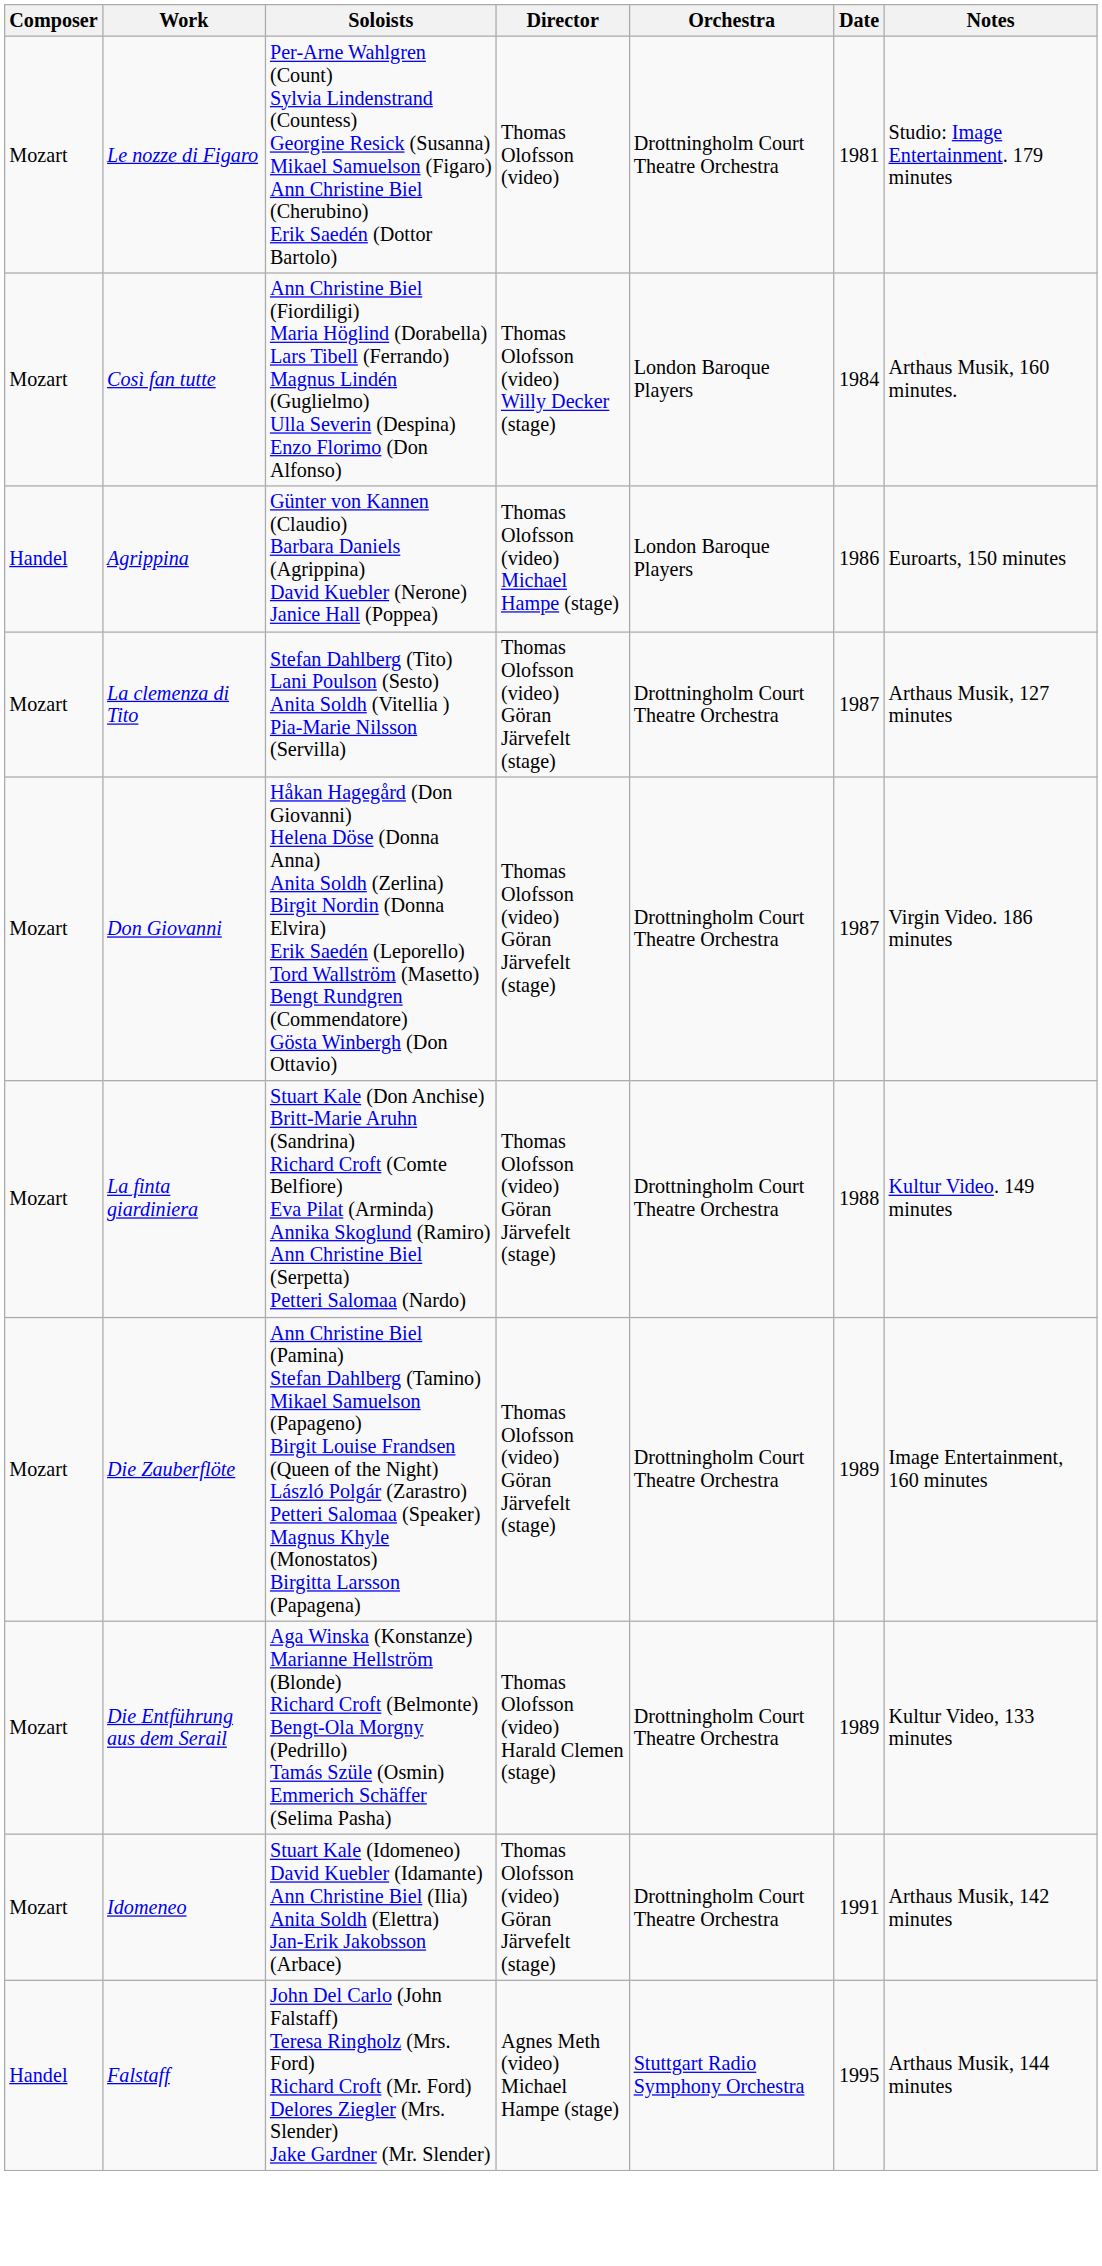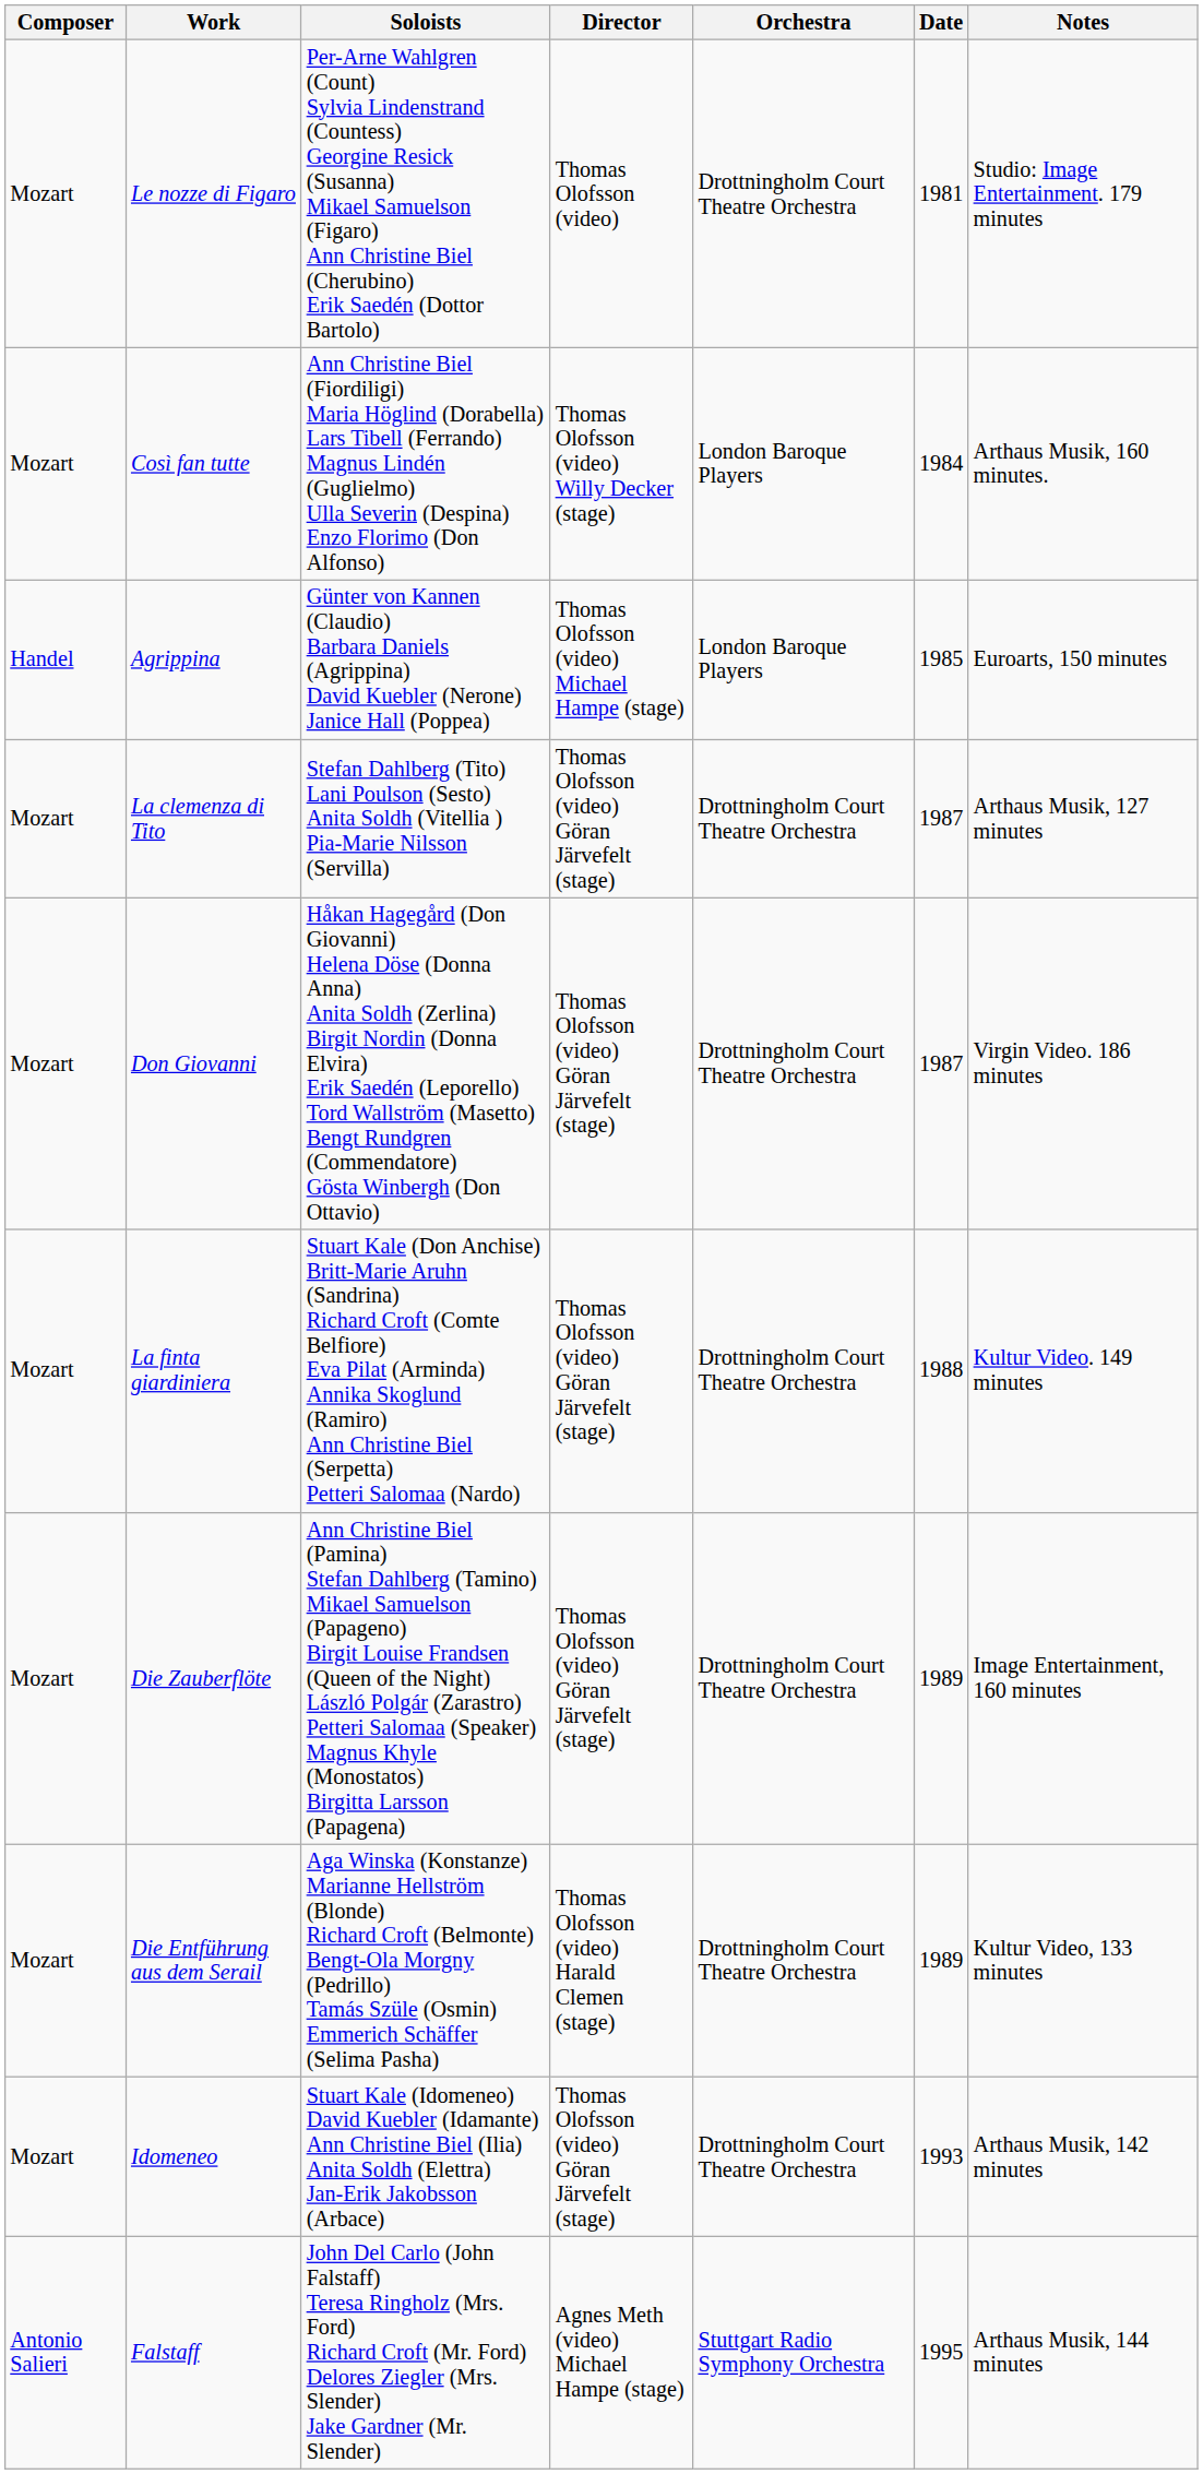 <table class="wikitable sortable">
 <tr>
 <th>Composer</th>
 <th>Work</th>
 <th>Soloists</th>
 <th>Director</th>
 <th>Orchestra</th>
 <th>Date</th>
 <th>Notes</th>
 </tr>
 <tr>
 <td>Mozart</td>
 <td><em><a href='#'>Le nozze di Figaro</a></em></td>
 <td><a href='#'>Per-Arne Wahlgren</a> (Count)<br><a href='#'>Sylvia Lindenstrand</a> (Countess)<br><a href='#'>Georgine Resick</a> (Susanna)<br><a href='#'>Mikael Samuelson</a> (Figaro)<br><a href='#'>Ann Christine Biel</a> (Cherubino)<br><a href='#'>Erik Saedén</a> (Dottor Bartolo)</td>
 <td>Thomas Olofsson (video)<br></td>
 <td>Drottningholm Court Theatre Orchestra</td>
 <td>1981</td>
 <td>Studio: <a href='#'>Image Entertainment</a>. 179 minutes</td>
 </tr>
 <tr>
 <td>Mozart</td>
 <td><em><a href='#'>Così fan tutte</a></em></td>
 <td><a href='#'>Ann Christine Biel</a> (Fiordiligi)<br><a href='#'>Maria Höglind</a> (Dorabella)<br><a href='#'>Lars Tibell</a> (Ferrando)<br><a href='#'>Magnus Lindén</a> (Guglielmo)<br><a href='#'>Ulla Severin</a> (Despina)<br><a href='#'>Enzo Florimo</a> (Don Alfonso)</td>
 <td>Thomas Olofsson (video)<br><a href='#'>Willy Decker</a> (stage)</td>
 <td>London Baroque Players</td>
 <td>1984</td>
 <td>Arthaus Musik, 160 minutes.</td>
 </tr>
 <tr>
 <td><a href='#'>Handel</a></td>
 <td><em><a href='#'>Agrippina</a></em></td>
 <td><a href='#'>Günter von Kannen</a> (Claudio)<br><a href='#'>Barbara Daniels</a> (Agrippina)<br><a href='#'>David Kuebler</a> (Nerone)<br><a href='#'>Janice Hall</a> (Poppea)</td>
 <td>Thomas Olofsson (video)<br><a href='#'>Michael Hampe</a> (stage)</td>
 <td>London Baroque Players</td>
-<td>1986</td>
+<td>1985</td>
 <td>Euroarts, 150 minutes</td>
 </tr>
 <tr>
 <td>Mozart</td>
 <td><em><a href='#'>La clemenza di Tito</a></em></td>
 <td><a href='#'>Stefan Dahlberg</a> (Tito)<br><a href='#'>Lani Poulson</a> (Sesto)<br><a href='#'>Anita Soldh</a> (Vitellia )<br><a href='#'>Pia-Marie Nilsson</a> (Servilla)</td>
 <td>Thomas Olofsson (video)<br>Göran Järvefelt (stage)</td>
 <td>Drottningholm Court Theatre Orchestra</td>
 <td>1987</td>
 <td>Arthaus Musik, 127 minutes</td>
 </tr>
 <tr>
 <td>Mozart</td>
 <td><em><a href='#'>Don Giovanni</a></em></td>
 <td><a href='#'>Håkan Hagegård</a> (Don Giovanni)<br><a href='#'>Helena Döse</a> (Donna Anna)<br><a href='#'>Anita Soldh</a> (Zerlina)<br><a href='#'>Birgit Nordin</a> (Donna Elvira)<br><a href='#'>Erik Saedén</a> (Leporello)<br><a href='#'>Tord Wallström</a> (Masetto)<br><a href='#'>Bengt Rundgren</a> (Commendatore)<br><a href='#'>Gösta Winbergh</a> (Don Ottavio)</td>
 <td>Thomas Olofsson (video)<br>Göran Järvefelt (stage)</td>
 <td>Drottningholm Court Theatre Orchestra</td>
 <td>1987</td>
 <td>Virgin Video. 186 minutes</td>
 </tr>
 <tr>
 <td>Mozart</td>
 <td><em><a href='#'>La finta giardiniera</a></em></td>
 <td><a href='#'>Stuart Kale</a> (Don Anchise)<br><a href='#'>Britt-Marie Aruhn</a> (Sandrina)<br><a href='#'>Richard Croft</a> (Comte Belfiore)<br><a href='#'>Eva Pilat</a> (Arminda)<br><a href='#'>Annika Skoglund</a> (Ramiro)<br><a href='#'>Ann Christine Biel</a> (Serpetta)<br><a href='#'>Petteri Salomaa</a> (Nardo)</td>
 <td>Thomas Olofsson (video)<br>Göran Järvefelt (stage)</td>
 <td>Drottningholm Court Theatre Orchestra</td>
 <td>1988</td>
 <td><a href='#'>Kultur Video</a>. 149 minutes</td>
 </tr>
 <tr>
 <td>Mozart</td>
 <td><em><a href='#'>Die Zauberflöte</a></em></td>
 <td><a href='#'>Ann Christine Biel</a> (Pamina)<br><a href='#'>Stefan Dahlberg</a> (Tamino)<br><a href='#'>Mikael Samuelson</a> (Papageno)<br><a href='#'>Birgit Louise Frandsen</a> (Queen of the Night)<br><a href='#'>László Polgár</a> (Zarastro)<br><a href='#'>Petteri Salomaa</a> (Speaker)<br><a href='#'>Magnus Khyle</a> (Monostatos)<br><a href='#'>Birgitta Larsson</a> (Papagena)</td>
 <td>Thomas Olofsson (video)<br>Göran Järvefelt (stage)</td>
 <td>Drottningholm Court Theatre Orchestra</td>
 <td>1989</td>
 <td>Image Entertainment, 160 minutes</td>
 </tr>
 <tr>
 <td>Mozart</td>
 <td><em><a href='#'>Die Entführung aus dem Serail</a></em></td>
 <td><a href='#'>Aga Winska</a> (Konstanze)<br><a href='#'>Marianne Hellström</a> (Blonde)<br><a href='#'>Richard Croft</a> (Belmonte)<br><a href='#'>Bengt-Ola Morgny</a> (Pedrillo)<br><a href='#'>Tamás Szüle</a> (Osmin)<br><a href='#'>Emmerich Schäffer</a> (Selima Pasha)</td>
 <td>Thomas Olofsson (video)<br>Harald Clemen (stage)</td>
 <td>Drottningholm Court Theatre Orchestra</td>
 <td>1989</td>
 <td>Kultur Video, 133 minutes</td>
 </tr>
 <tr>
 <td>Mozart</td>
 <td><em><a href='#'>Idomeneo</a></em></td>
 <td><a href='#'>Stuart Kale</a> (Idomeneo)<br><a href='#'>David Kuebler</a> (Idamante)<br><a href='#'>Ann Christine Biel</a> (Ilia)<br><a href='#'>Anita Soldh</a> (Elettra)<br><a href='#'>Jan-Erik Jakobsson</a> (Arbace)</td>
 <td>Thomas Olofsson (video)<br>Göran Järvefelt (stage)</td>
 <td>Drottningholm Court Theatre Orchestra</td>
-<td>1991</td>
+<td>1993</td>
 <td>Arthaus Musik, 142 minutes</td>
 </tr>
 <tr>
-<td><a href='#'>Handel</a></td>
+<td><a href='#'>Antonio Salieri</a></td>
 <td><em><a href='#'>Falstaff</a></em></td>
 <td><a href='#'>John Del Carlo</a> (John Falstaff)<br><a href='#'>Teresa Ringholz</a> (Mrs. Ford)<br><a href='#'>Richard Croft</a> (Mr. Ford)<br><a href='#'>Delores Ziegler</a> (Mrs. Slender)<br><a href='#'>Jake Gardner</a> (Mr. Slender)</td>
 <td>Agnes Meth (video)<br>Michael Hampe (stage)</td>
 <td><a href='#'>Stuttgart Radio Symphony Orchestra</a></td>
 <td>1995</td>
 <td>Arthaus Musik, 144 minutes</td>
 </tr>
 </table>
